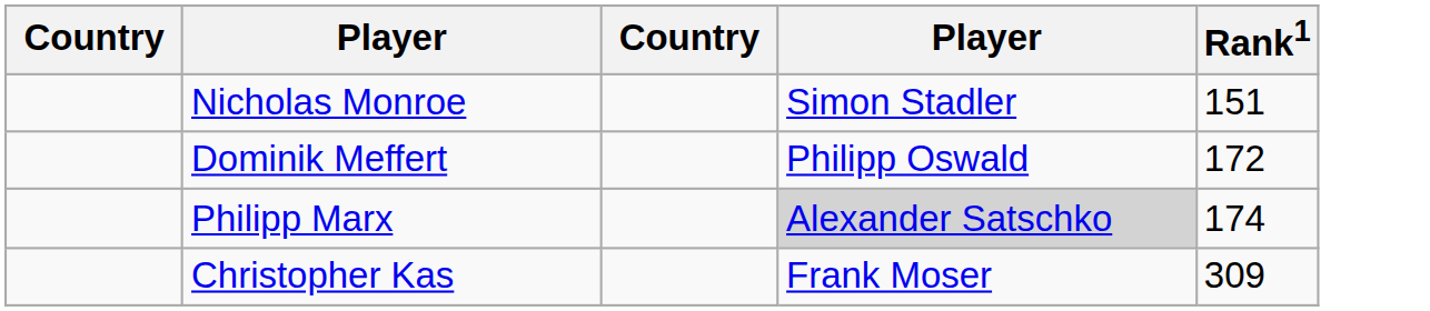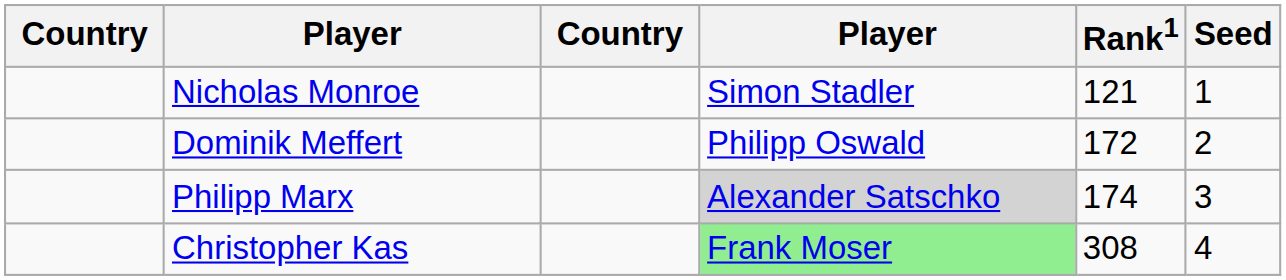 <table class="sortable wikitable">
 <tr>
 <th width="70">Country</th>
 <th width="175">Player</th>
 <th width="70">Country</th>
 <th width="175">Player</th>
 <th>Rank<sup>1</sup></th>
+<th>Seed</th>
 </tr>
 <tr>
 <td></td>
 <td><a href='#'>Nicholas Monroe</a></td>
 <td></td>
 <td><a href='#'>Simon Stadler</a></td>
-<td>151</td>
+<td>121</td>
+<td>1</td>
 </tr>
 <tr>
 <td></td>
 <td><a href='#'>Dominik Meffert</a></td>
 <td></td>
 <td><a href='#'>Philipp Oswald</a></td>
 <td>172</td>
+<td>2</td>
 </tr>
 <tr>
 <td></td>
 <td><a href='#'>Philipp Marx</a></td>
 <td></td>
 <td style="background: lightgrey;"><a href='#'>Alexander Satschko</a></td>
 <td>174</td>
+<td>3</td>
 </tr>
 <tr>
 <td></td>
 <td><a href='#'>Christopher Kas</a></td>
 <td></td>
-<td><a href='#'>Frank Moser</a></td>
-<td>309</td>
+<td style="background: lightgreen;"><a href='#'>Frank Moser</a></td>
+<td>308</td>
+<td>4</td>
 </tr>
 </table>
